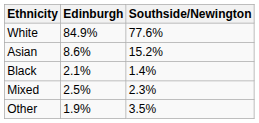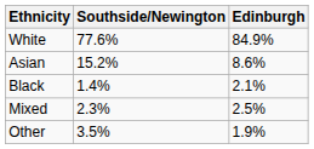 <table class="wikitable">
 <tr>
 <th>Ethnicity</th>
+<th>Southside/Newington</th>
 <th>Edinburgh</th>
-<th>Southside/Newington</th>
 </tr>
 <tr>
 <td>White</td>
+<td>77.6%</td>
 <td>84.9%</td>
-<td>77.6%</td>
 </tr>
 <tr>
 <td>Asian</td>
+<td>15.2%</td>
 <td>8.6%</td>
-<td>15.2%</td>
 </tr>
 <tr>
 <td>Black</td>
+<td>1.4%</td>
 <td>2.1%</td>
-<td>1.4%</td>
 </tr>
 <tr>
 <td>Mixed</td>
+<td>2.3%</td>
 <td>2.5%</td>
-<td>2.3%</td>
 </tr>
 <tr>
 <td>Other</td>
+<td>3.5%</td>
 <td>1.9%</td>
-<td>3.5%</td>
 </tr>
 </table>
